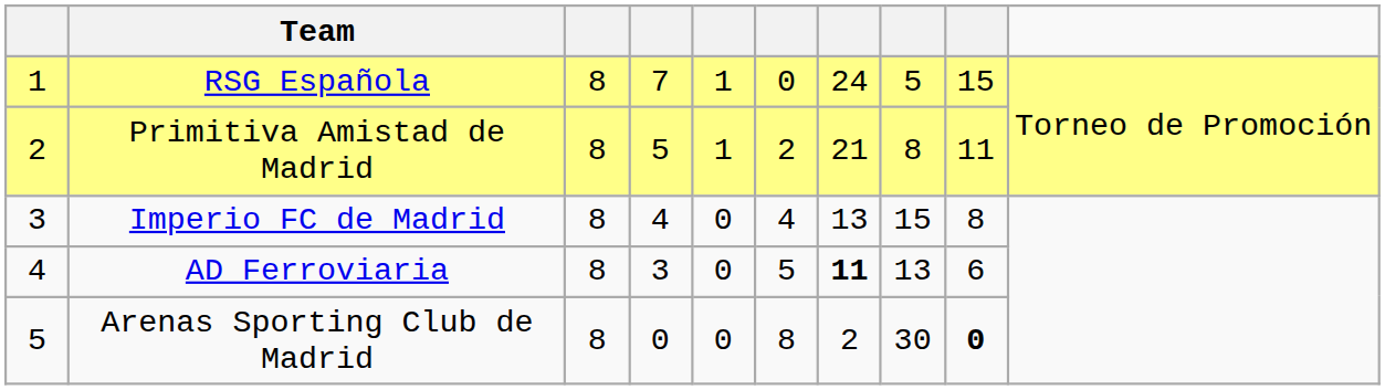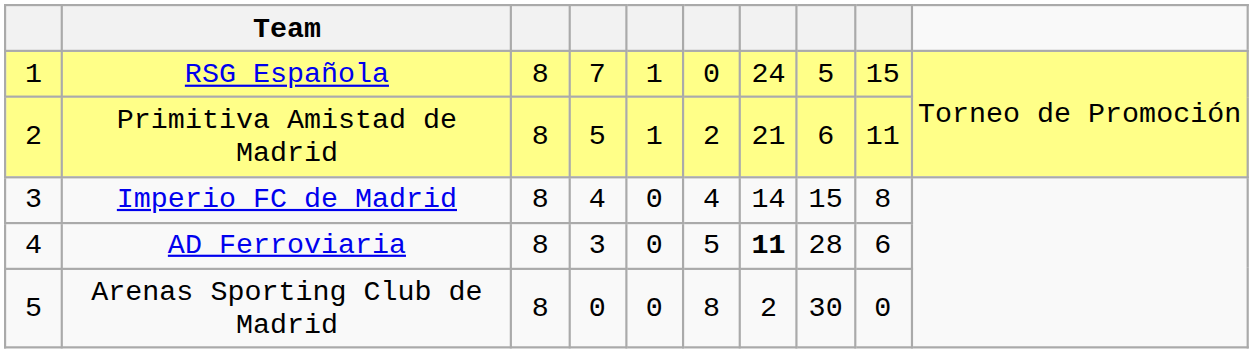 <table class="wikitable sortable" style="text-align: center;">
 <tr>
 <th width="20"></th>
 <th width="200">Team</th>
 <th width="20"></th>
 <th width="20"></th>
 <th width="20"></th>
 <th width="20"></th>
 <th width="20"></th>
 <th width="20"></th>
 <th width="20"></th>
 </tr>
 <tr ! style="background:#ffff88;">
 <td>1</td>
 <td><a href='#'>RSG Española</a></td>
 <td>8</td>
 <td>7</td>
 <td>1</td>
 <td>0</td>
 <td>24</td>
 <td>5</td>
 <td>15</td>
 <td rowspan=2>Torneo de Promoción</td>
 </tr>
 <tr ! style="background:#ffff88;">
 <td>2</td>
 <td>Primitiva Amistad de Madrid</td>
 <td>8</td>
 <td>5</td>
 <td>1</td>
 <td>2</td>
 <td>21</td>
-<td>8</td>
+<td>6</td>
 <td>11</td>
 </tr>
 <tr>
 <td>3</td>
 <td><a href='#'>Imperio FC de Madrid</a></td>
 <td>8</td>
 <td>4</td>
 <td>0</td>
 <td>4</td>
-<td>13</td>
+<td>14</td>
 <td>15</td>
 <td>8</td>
 </tr>
 <tr>
 <td>4</td>
 <td><a href='#'>AD Ferroviaria</a></td>
 <td>8</td>
 <td>3</td>
 <td>0</td>
 <td>5</td>
 <td><strong>11</strong></td>
-<td>13</td>
+<td>28</td>
 <td>6</td>
 </tr>
 <tr>
 <td>5</td>
 <td>Arenas Sporting Club de Madrid</td>
 <td>8</td>
 <td>0</td>
 <td>0</td>
 <td>8</td>
 <td>2</td>
 <td>30</td>
-<td><strong>0</strong></td>
+<td>0</td>
 </tr>
 </table>
